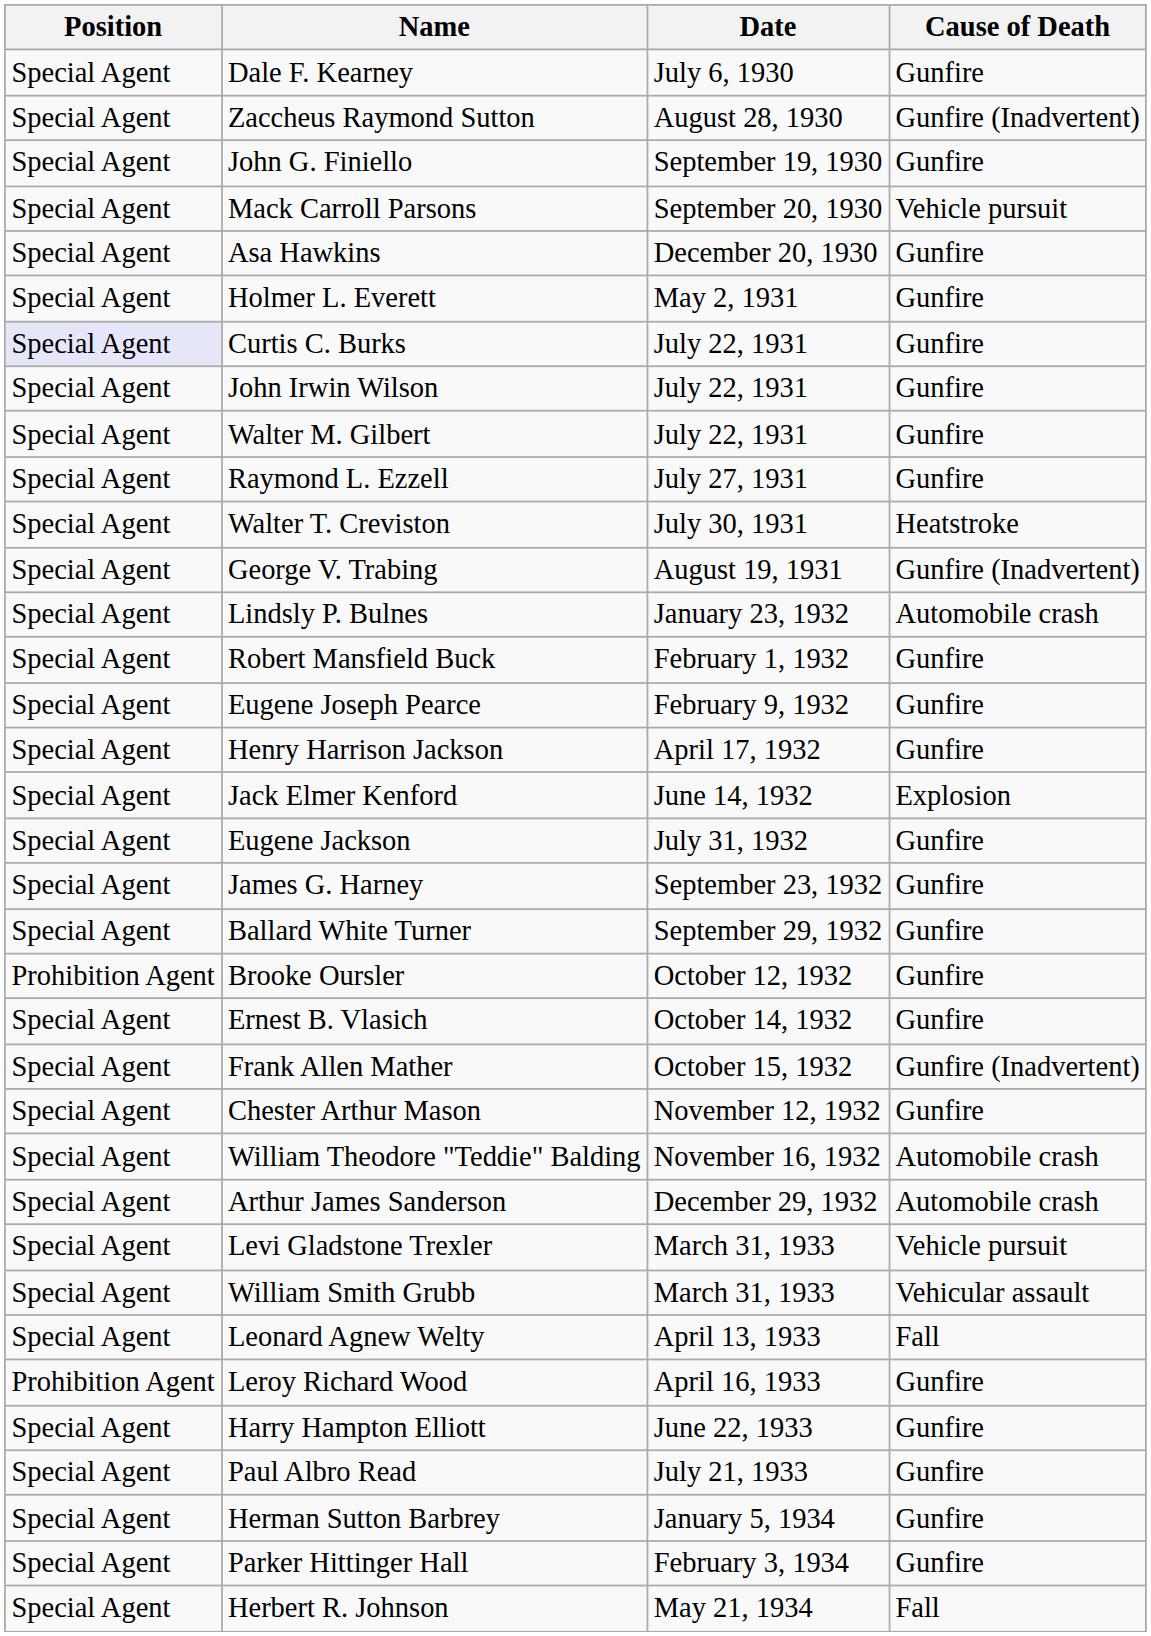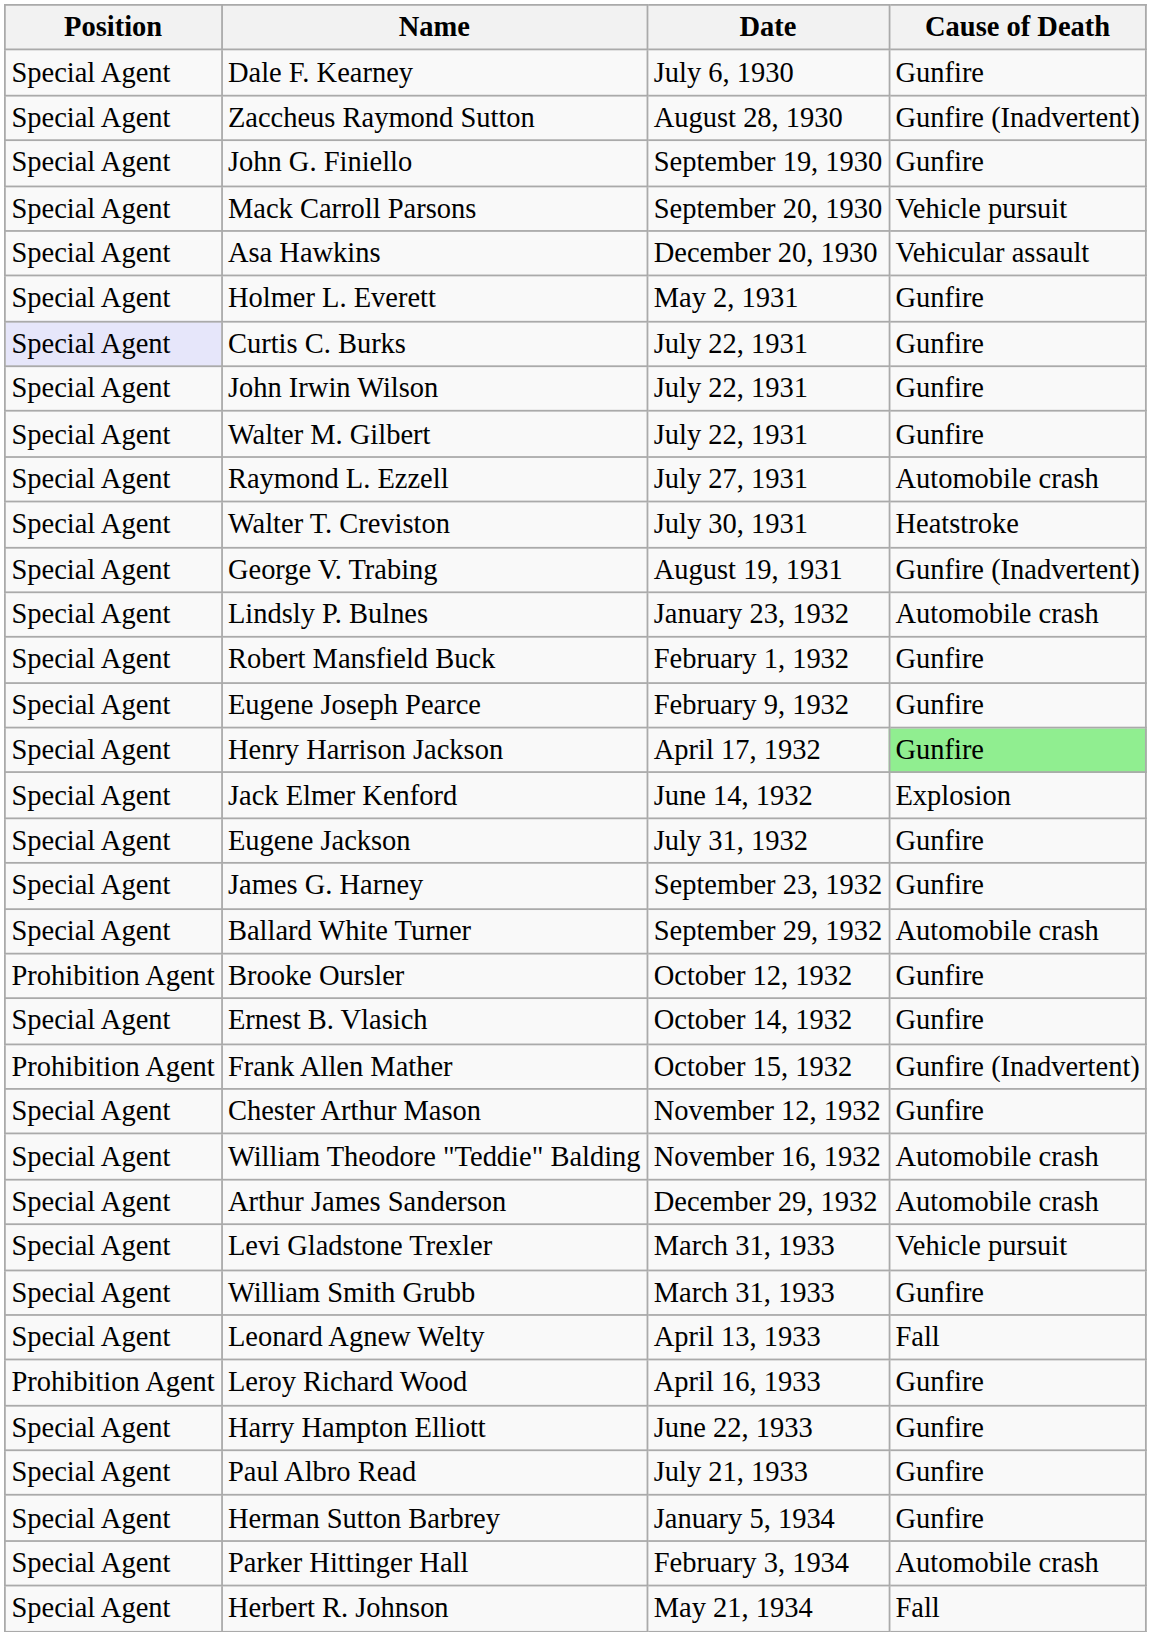 <table class="wikitable">
 <tr>
 <th><strong>Position</strong></th>
 <th><strong>Name</strong></th>
 <th><strong>Date</strong></th>
 <th><strong>Cause of Death</strong></th>
 </tr>
 <tr>
 <td>Special Agent</td>
 <td>Dale F. Kearney</td>
 <td>July 6, 1930</td>
 <td>Gunfire</td>
 </tr>
 <tr>
 <td>Special Agent</td>
 <td>Zaccheus Raymond Sutton</td>
 <td>August 28, 1930</td>
 <td>Gunfire (Inadvertent)</td>
 </tr>
 <tr>
 <td>Special Agent</td>
 <td>John G. Finiello</td>
 <td>September 19, 1930</td>
 <td>Gunfire</td>
 </tr>
 <tr>
 <td>Special Agent</td>
 <td>Mack Carroll Parsons</td>
 <td>September 20, 1930</td>
 <td>Vehicle pursuit</td>
 </tr>
 <tr>
 <td>Special Agent</td>
 <td>Asa Hawkins</td>
 <td>December 20, 1930</td>
-<td>Gunfire</td>
+<td>Vehicular assault</td>
 </tr>
 <tr>
 <td>Special Agent</td>
 <td>Holmer L. Everett</td>
 <td>May 2, 1931</td>
 <td>Gunfire</td>
 </tr>
 <tr>
 <td style="background: lavender;">Special Agent</td>
 <td>Curtis C. Burks</td>
 <td>July 22, 1931</td>
 <td>Gunfire</td>
 </tr>
 <tr>
 <td>Special Agent</td>
 <td>John Irwin Wilson</td>
 <td>July 22, 1931</td>
 <td>Gunfire</td>
 </tr>
 <tr>
 <td>Special Agent</td>
 <td>Walter M. Gilbert</td>
 <td>July 22, 1931</td>
 <td>Gunfire</td>
 </tr>
 <tr>
 <td>Special Agent</td>
 <td>Raymond L. Ezzell</td>
 <td>July 27, 1931</td>
-<td>Gunfire</td>
+<td>Automobile crash</td>
 </tr>
 <tr>
 <td>Special Agent</td>
 <td>Walter T. Creviston</td>
 <td>July 30, 1931</td>
 <td>Heatstroke</td>
 </tr>
 <tr>
 <td>Special Agent</td>
 <td>George V. Trabing</td>
 <td>August 19, 1931</td>
 <td>Gunfire (Inadvertent)</td>
 </tr>
 <tr>
 <td>Special Agent</td>
 <td>Lindsly P. Bulnes</td>
 <td>January 23, 1932</td>
 <td>Automobile crash</td>
 </tr>
 <tr>
 <td>Special Agent</td>
 <td>Robert Mansfield Buck</td>
 <td>February 1, 1932</td>
 <td>Gunfire</td>
 </tr>
 <tr>
 <td>Special Agent</td>
 <td>Eugene Joseph Pearce</td>
 <td>February 9, 1932</td>
 <td>Gunfire</td>
 </tr>
 <tr>
 <td>Special Agent</td>
 <td>Henry Harrison Jackson</td>
 <td>April 17, 1932</td>
-<td>Gunfire</td>
+<td style="background: lightgreen;">Gunfire</td>
 </tr>
 <tr>
 <td>Special Agent</td>
 <td>Jack Elmer Kenford</td>
 <td>June 14, 1932</td>
 <td>Explosion</td>
 </tr>
 <tr>
 <td>Special Agent</td>
 <td>Eugene Jackson</td>
 <td>July 31, 1932</td>
 <td>Gunfire</td>
 </tr>
 <tr>
 <td>Special Agent</td>
 <td>James G. Harney</td>
 <td>September 23, 1932</td>
 <td>Gunfire</td>
 </tr>
 <tr>
 <td>Special Agent</td>
 <td>Ballard White Turner</td>
 <td>September 29, 1932</td>
-<td>Gunfire</td>
+<td>Automobile crash</td>
 </tr>
 <tr>
 <td>Prohibition Agent</td>
 <td>Brooke Oursler</td>
 <td>October 12, 1932</td>
 <td>Gunfire</td>
 </tr>
 <tr>
 <td>Special Agent</td>
 <td>Ernest B. Vlasich</td>
 <td>October 14, 1932</td>
 <td>Gunfire</td>
 </tr>
 <tr>
-<td>Special Agent</td>
+<td>Prohibition Agent</td>
 <td>Frank Allen Mather</td>
 <td>October 15, 1932</td>
 <td>Gunfire (Inadvertent)</td>
 </tr>
 <tr>
 <td>Special Agent</td>
 <td>Chester Arthur Mason</td>
 <td>November 12, 1932</td>
 <td>Gunfire</td>
 </tr>
 <tr>
 <td>Special Agent</td>
 <td>William Theodore "Teddie" Balding</td>
 <td>November 16, 1932</td>
 <td>Automobile crash</td>
 </tr>
 <tr>
 <td>Special Agent</td>
 <td>Arthur James Sanderson</td>
 <td>December 29, 1932</td>
 <td>Automobile crash</td>
 </tr>
 <tr>
 <td>Special Agent</td>
 <td>Levi Gladstone Trexler</td>
 <td>March 31, 1933</td>
 <td>Vehicle pursuit</td>
 </tr>
 <tr>
 <td>Special Agent</td>
 <td>William Smith Grubb</td>
 <td>March 31, 1933</td>
-<td>Vehicular assault</td>
+<td>Gunfire</td>
 </tr>
 <tr>
 <td>Special Agent</td>
 <td>Leonard Agnew Welty</td>
 <td>April 13, 1933</td>
 <td>Fall</td>
 </tr>
 <tr>
 <td>Prohibition Agent</td>
 <td>Leroy Richard Wood</td>
 <td>April 16, 1933</td>
 <td>Gunfire</td>
 </tr>
 <tr>
 <td>Special Agent</td>
 <td>Harry Hampton Elliott</td>
 <td>June 22, 1933</td>
 <td>Gunfire</td>
 </tr>
 <tr>
 <td>Special Agent</td>
 <td>Paul Albro Read</td>
 <td>July 21, 1933</td>
 <td>Gunfire</td>
 </tr>
 <tr>
 <td>Special Agent</td>
 <td>Herman Sutton Barbrey</td>
 <td>January 5, 1934</td>
 <td>Gunfire</td>
 </tr>
 <tr>
 <td>Special Agent</td>
 <td>Parker Hittinger Hall</td>
 <td>February 3, 1934</td>
-<td>Gunfire</td>
+<td>Automobile crash</td>
 </tr>
 <tr>
 <td>Special Agent</td>
 <td>Herbert R. Johnson</td>
 <td>May 21, 1934</td>
 <td>Fall</td>
 </tr>
 </table>
